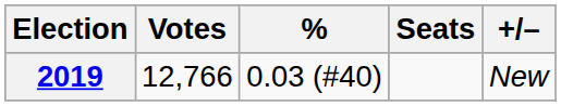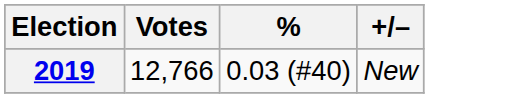 <table class="wikitable" style="font-size:97%; text-align:right;">
 <tr>
 <th>Election</th>
 <th>Votes</th>
 <th>%</th>
-<th>Seats</th>
 <th>+/–</th>
 </tr>
 <tr>
 <th><a href='#'>2019</a></th>
 <td>12,766</td>
 <td>0.03 (#40)</td>
-<td></td>
 <td><em>New</em></td>
 </tr>
 </table>
